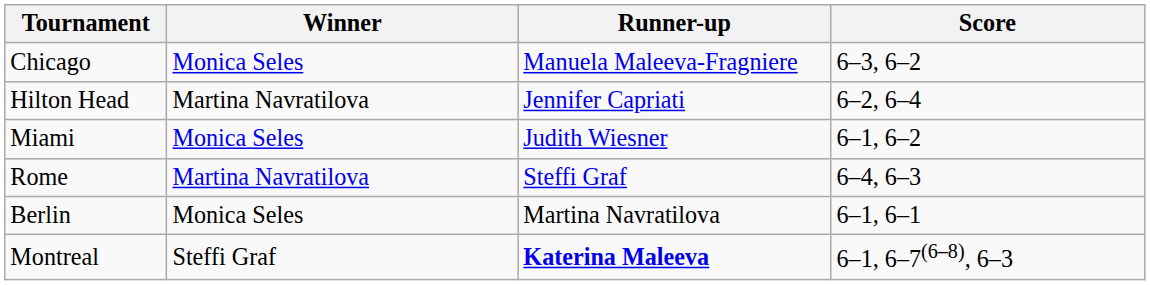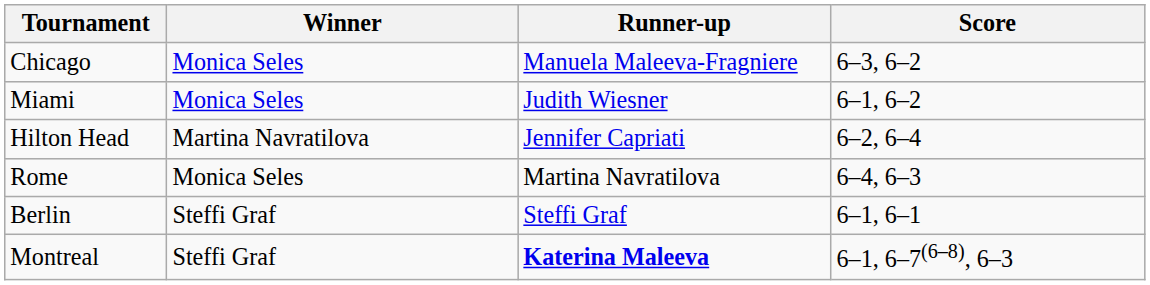 <table class="wikitable">
 <tr>
 <th width=100>Tournament</th>
 <th width=225>Winner</th>
 <th width=200>Runner-up</th>
 <th width=200>Score</th>
 </tr>
 <tr>
 <td>Chicago</td>
 <td> <a href='#'>Monica Seles</a></td>
 <td> <a href='#'>Manuela Maleeva-Fragniere</a></td>
 <td>6–3, 6–2</td>
 </tr>
 <tr>
+<td>Miami</td>
+<td> <a href='#'>Monica Seles</a></td>
+<td> <a href='#'>Judith Wiesner</a></td>
+<td>6–1, 6–2</td>
+</tr>
+<tr>
 <td>Hilton Head</td>
 <td> Martina Navratilova</td>
 <td> <a href='#'>Jennifer Capriati</a></td>
 <td>6–2, 6–4</td>
 </tr>
 <tr>
-<td>Miami</td>
-<td> <a href='#'>Monica Seles</a></td>
-<td> <a href='#'>Judith Wiesner</a></td>
-<td>6–1, 6–2</td>
-</tr>
-<tr>
 <td>Rome</td>
-<td> <a href='#'>Martina Navratilova</a></td>
-<td> <a href='#'>Steffi Graf</a></td>
+<td> Monica Seles</td>
+<td> Martina Navratilova</td>
 <td>6–4, 6–3</td>
 </tr>
 <tr>
 <td>Berlin</td>
-<td> Monica Seles</td>
-<td> Martina Navratilova</td>
+<td> Steffi Graf</td>
+<td> <a href='#'>Steffi Graf</a></td>
 <td>6–1, 6–1</td>
 </tr>
 <tr>
 <td>Montreal</td>
 <td> Steffi Graf</td>
 <td><strong> <a href='#'>Katerina Maleeva</a></strong></td>
 <td>6–1, 6–7<sup>(6–8)</sup>, 6–3</td>
 </tr>
 </table>
